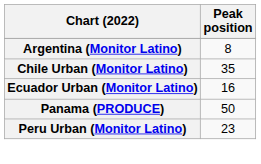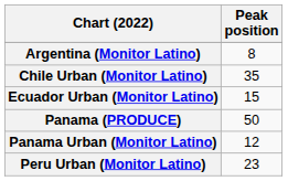 <table class="wikitable sortable plainrowheaders" style="text-align:center">
 <tr>
 <th scope="col">Chart (2022)</th>
 <th scope="col">Peak<br>position</th>
 </tr>
 <tr>
 </tr>
 <tr>
 <th scope="row">Argentina (<a href='#'>Monitor Latino</a>)</th>
 <td>8</td>
 </tr>
 <tr>
 <th scope="row">Chile Urban (<a href='#'>Monitor Latino</a>)</th>
 <td>35</td>
 </tr>
 <tr>
 <th scope="row">Ecuador Urban (<a href='#'>Monitor Latino</a>)</th>
-<td>16</td>
+<td>15</td>
 </tr>
 <tr>
 <th scope="row">Panama (<a href='#'>PRODUCE</a>)</th>
 <td>50</td>
 </tr>
 <tr>
+<th scope="row">Panama Urban (<a href='#'>Monitor Latino</a>)</th>
+<td>12</td>
+</tr>
+<tr>
 <th scope="row">Peru Urban (<a href='#'>Monitor Latino</a>)</th>
 <td>23</td>
 </tr>
 </table>
